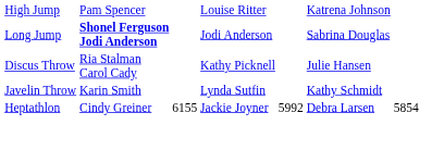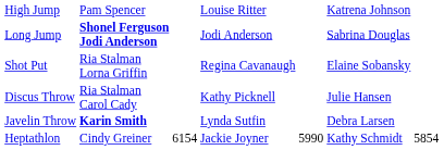 <table>
 <tr>
 <td><a href='#'>High Jump</a></td>
 <td><a href='#'>Pam Spencer</a></td>
 <td></td>
 <td><a href='#'>Louise Ritter</a></td>
 <td></td>
 <td><a href='#'>Katrena Johnson</a></td>
 <td></td>
 </tr>
 <tr>
 <td><a href='#'>Long Jump</a></td>
 <td><strong><a href='#'>Shonel Ferguson</a> <br><a href='#'>Jodi Anderson</a></strong></td>
 <td><br></td>
 <td><a href='#'>Jodi Anderson</a></td>
 <td></td>
 <td><a href='#'>Sabrina Douglas</a></td>
 <td></td>
 </tr>
 <tr>
+<td><a href='#'>Shot Put</a></td>
+<td><a href='#'>Ria Stalman</a> <br><a href='#'>Lorna Griffin</a></td>
+<td><br></td>
+<td><a href='#'>Regina Cavanaugh</a></td>
+<td></td>
+<td><a href='#'>Elaine Sobansky</a></td>
+<td></td>
+</tr>
+<tr>
 <td><a href='#'>Discus Throw</a></td>
 <td><a href='#'>Ria Stalman</a> <br><a href='#'>Carol Cady</a></td>
 <td><br></td>
 <td><a href='#'>Kathy Picknell</a></td>
 <td></td>
 <td><a href='#'>Julie Hansen</a></td>
 <td></td>
 </tr>
 <tr>
 <td><a href='#'>Javelin Throw</a></td>
-<td><a href='#'>Karin Smith</a></td>
+<td><strong><a href='#'>Karin Smith</a></strong></td>
 <td></td>
 <td><a href='#'>Lynda Sutfin</a></td>
 <td></td>
-<td><a href='#'>Kathy Schmidt</a></td>
+<td><a href='#'>Debra Larsen</a></td>
 <td></td>
 </tr>
 <tr>
 <td><a href='#'>Heptathlon</a></td>
 <td><a href='#'>Cindy Greiner</a></td>
-<td>6155</td>
+<td>6154</td>
 <td><a href='#'>Jackie Joyner</a></td>
-<td>5992</td>
-<td><a href='#'>Debra Larsen</a></td>
+<td>5990</td>
+<td><a href='#'>Kathy Schmidt</a></td>
 <td>5854</td>
 </tr>
 </table>
